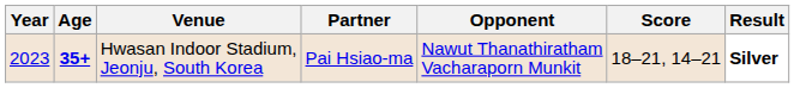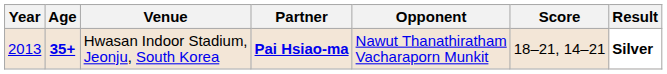 <table class="sortable wikitable" style="font-size: 90%;">
 <tr>
 <th>Year</th>
 <th>Age</th>
 <th>Venue</th>
 <th>Partner</th>
 <th>Opponent</th>
 <th>Score</th>
 <th>Result</th>
 </tr>
 <tr style="background:#F3E6D7">
-<td align="center"><a href='#'>2023</a></td>
+<td align="center"><a href='#'>2013</a></td>
 <td align="center"><strong><a href='#'>35+</a></strong></td>
 <td align="left">Hwasan Indoor Stadium,<br><a href='#'>Jeonju</a>, <a href='#'>South Korea</a></td>
-<td align="left"> <a href='#'>Pai Hsiao-ma</a></td>
+<td align="left"><strong> <a href='#'>Pai Hsiao-ma</a></strong></td>
 <td align="left"> <a href='#'>Nawut Thanathiratham</a><br> <a href='#'>Vacharaporn Munkit</a></td>
 <td align="left">18–21, 14–21</td>
 <td style="text-align:left; background:white"> <strong>Silver</strong></td>
 </tr>
 </table>
